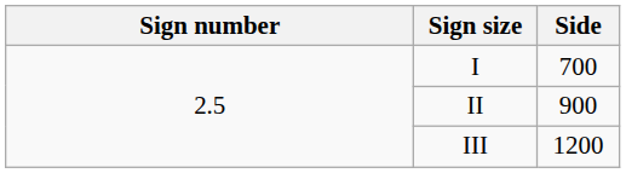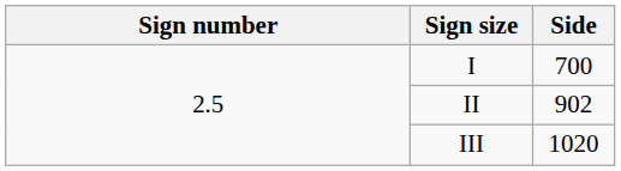 <table class="wikitable" style="text-align:center;">
 <tr>
 <th style="width:250px;">Sign number</th>
 <th style="width:70px;">Sign size</th>
 <th style="width:45px;">Side</th>
 </tr>
 <tr>
 <td rowspan="3">2.5</td>
 <td>I</td>
 <td>700</td>
 </tr>
 <tr>
 <td>II</td>
-<td>900</td>
+<td>902</td>
 </tr>
 <tr>
 <td>III</td>
-<td>1200</td>
+<td>1020</td>
 </tr>
 </table>
